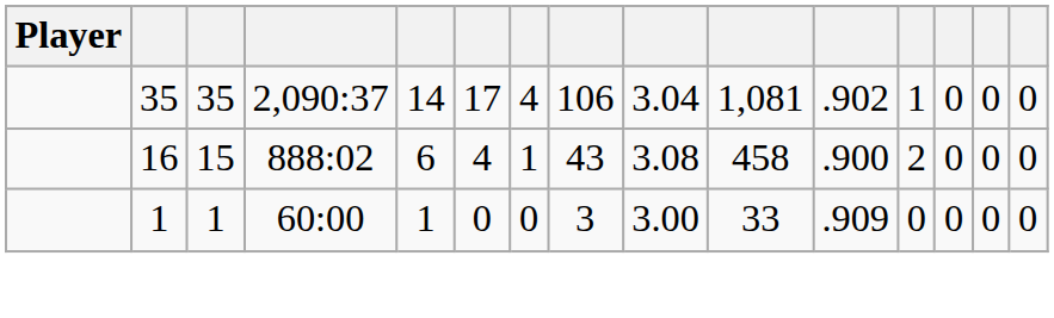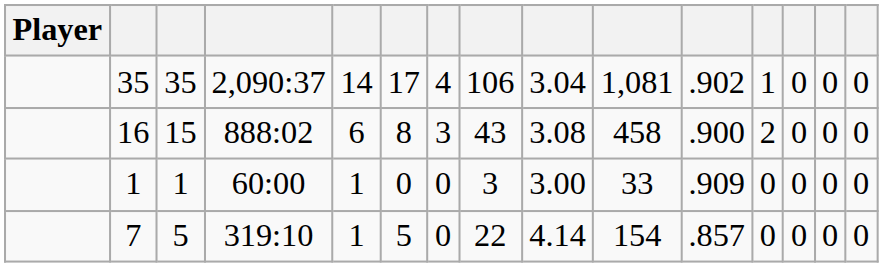 <table class="wikitable sortable" style="text-align:center;">
 <tr>
 <th>Player</th>
 <th></th>
 <th></th>
 <th></th>
 <th></th>
 <th></th>
 <th></th>
 <th></th>
 <th></th>
 <th></th>
 <th></th>
 <th></th>
 <th></th>
 <th></th>
 <th></th>
 </tr>
 <tr>
 <td style="text-align:left;"></td>
 <td>35</td>
 <td>35</td>
 <td>2,090:37</td>
 <td>14</td>
 <td>17</td>
 <td>4</td>
 <td>106</td>
 <td>3.04</td>
 <td>1,081</td>
 <td>.902</td>
 <td>1</td>
 <td>0</td>
 <td>0</td>
 <td>0</td>
 </tr>
 <tr>
 <td style="text-align:left;"></td>
 <td>16</td>
 <td>15</td>
 <td>888:02</td>
 <td>6</td>
-<td>4</td>
-<td>1</td>
+<td>8</td>
+<td>3</td>
 <td>43</td>
 <td>3.08</td>
 <td>458</td>
 <td>.900</td>
 <td>2</td>
 <td>0</td>
 <td>0</td>
 <td>0</td>
 </tr>
 <tr>
 <td style="text-align:left;"></td>
 <td>1</td>
 <td>1</td>
 <td>60:00</td>
 <td>1</td>
 <td>0</td>
 <td>0</td>
 <td>3</td>
 <td>3.00</td>
 <td>33</td>
 <td>.909</td>
 <td>0</td>
 <td>0</td>
 <td>0</td>
 <td>0</td>
 </tr>
+<tr>
+<td style="text-align:left;"></td>
+<td>7</td>
+<td>5</td>
+<td>319:10</td>
+<td>1</td>
+<td>5</td>
+<td>0</td>
+<td>22</td>
+<td>4.14</td>
+<td>154</td>
+<td>.857</td>
+<td>0</td>
+<td>0</td>
+<td>0</td>
+<td>0</td>
+</tr>
 </table>
